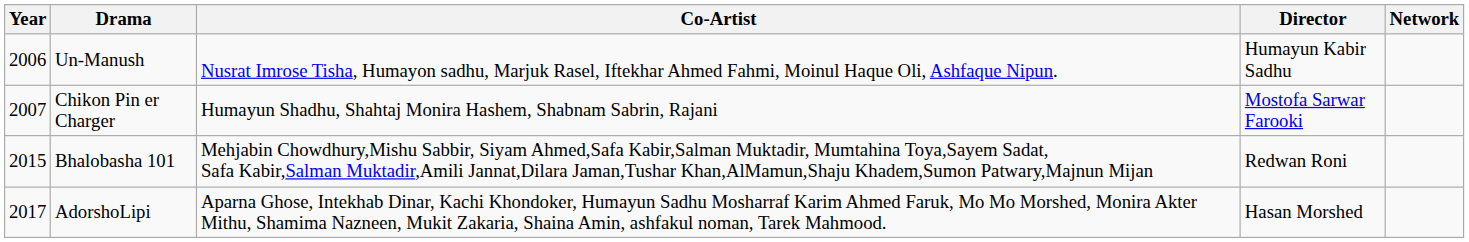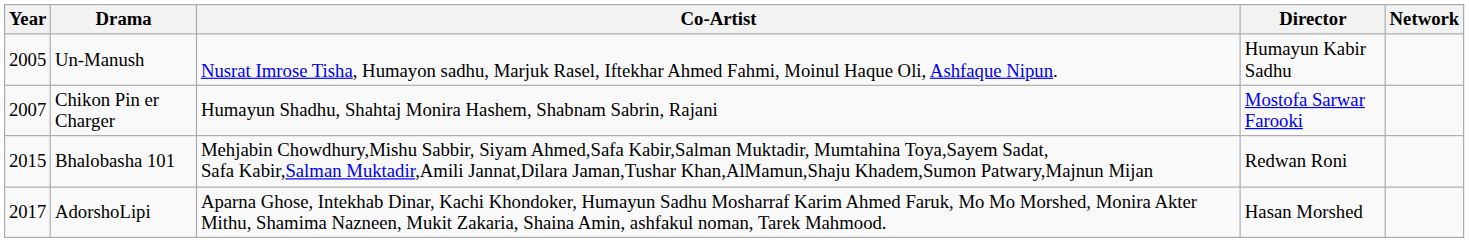 <table class="wikitable">
 <tr>
 <th>Year</th>
 <th>Drama</th>
 <th>Co-Artist</th>
 <th>Director</th>
 <th>Network</th>
 </tr>
 <tr>
-<td>2006</td>
+<td>2005</td>
 <td>Un-Manush</td>
 <td><br><a href='#'>Nusrat Imrose Tisha</a>, Humayon sadhu, Marjuk Rasel, Iftekhar Ahmed Fahmi, Moinul Haque Oli, <a href='#'>Ashfaque Nipun</a>.</td>
 <td>Humayun Kabir Sadhu</td>
 <td></td>
 </tr>
 <tr>
 <td>2007</td>
 <td>Chikon Pin er Charger</td>
 <td>Humayun Shadhu, Shahtaj Monira Hashem, Shabnam Sabrin, Rajani</td>
 <td><a href='#'>Mostofa Sarwar Farooki</a></td>
 <td></td>
 </tr>
 <tr>
 <td>2015</td>
 <td>Bhalobasha 101</td>
 <td>Mehjabin Chowdhury,Mishu Sabbir, Siyam Ahmed,Safa Kabir,Salman Muktadir, Mumtahina Toya,Sayem Sadat,<br>Safa Kabir,<a href='#'>Salman Muktadir</a>,Amili Jannat,Dilara Jaman,Tushar Khan,AlMamun,Shaju Khadem,Sumon Patwary,Majnun Mijan</td>
 <td>Redwan Roni</td>
 <td></td>
 </tr>
 <tr>
 <td>2017</td>
 <td>AdorshoLipi</td>
 <td>Aparna Ghose, Intekhab Dinar, Kachi Khondoker, Humayun Sadhu Mosharraf Karim Ahmed Faruk, Mo Mo Morshed, Monira Akter Mithu, Shamima Nazneen, Mukit Zakaria, Shaina Amin, ashfakul noman, Tarek Mahmood.</td>
 <td>Hasan Morshed</td>
 <td></td>
 </tr>
 </table>
